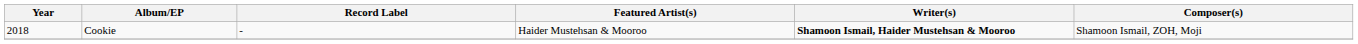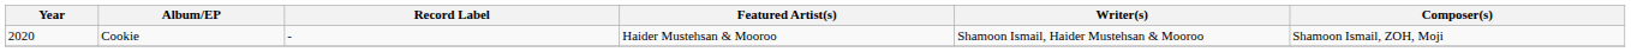 <table class="wikitable plainrowheaders" width="100%">
 <tr>
 <th scope="col" width=5%>Year</th>
 <th scope="col" width=10%>Album/EP</th>
 <th scope="col" width=18%>Record Label</th>
 <th scope="col" width=18%>Featured Artist(s)</th>
 <th scope="col" width=18%>Writer(s)</th>
 <th scope="col" width=18%>Composer(s)</th>
 </tr>
 <tr>
-<td scope="row">2018</td>
+<td scope="row">2020</td>
 <td>Cookie</td>
 <td>-</td>
 <td>Haider Mustehsan & Mooroo</td>
-<td><strong>Shamoon Ismail, Haider Mustehsan & Mooroo</strong></td>
+<td>Shamoon Ismail, Haider Mustehsan & Mooroo</td>
 <td>Shamoon Ismail, ZOH, Moji</td>
 </tr>
 <tr>
 </tr>
 </table>
